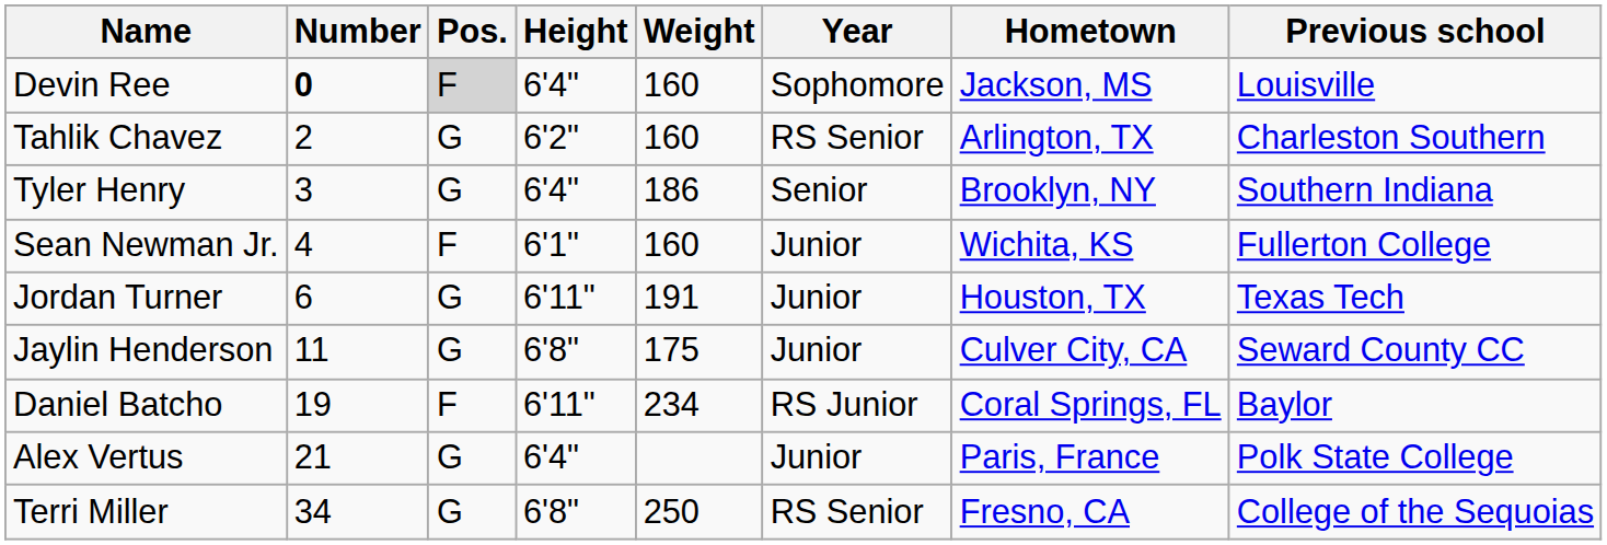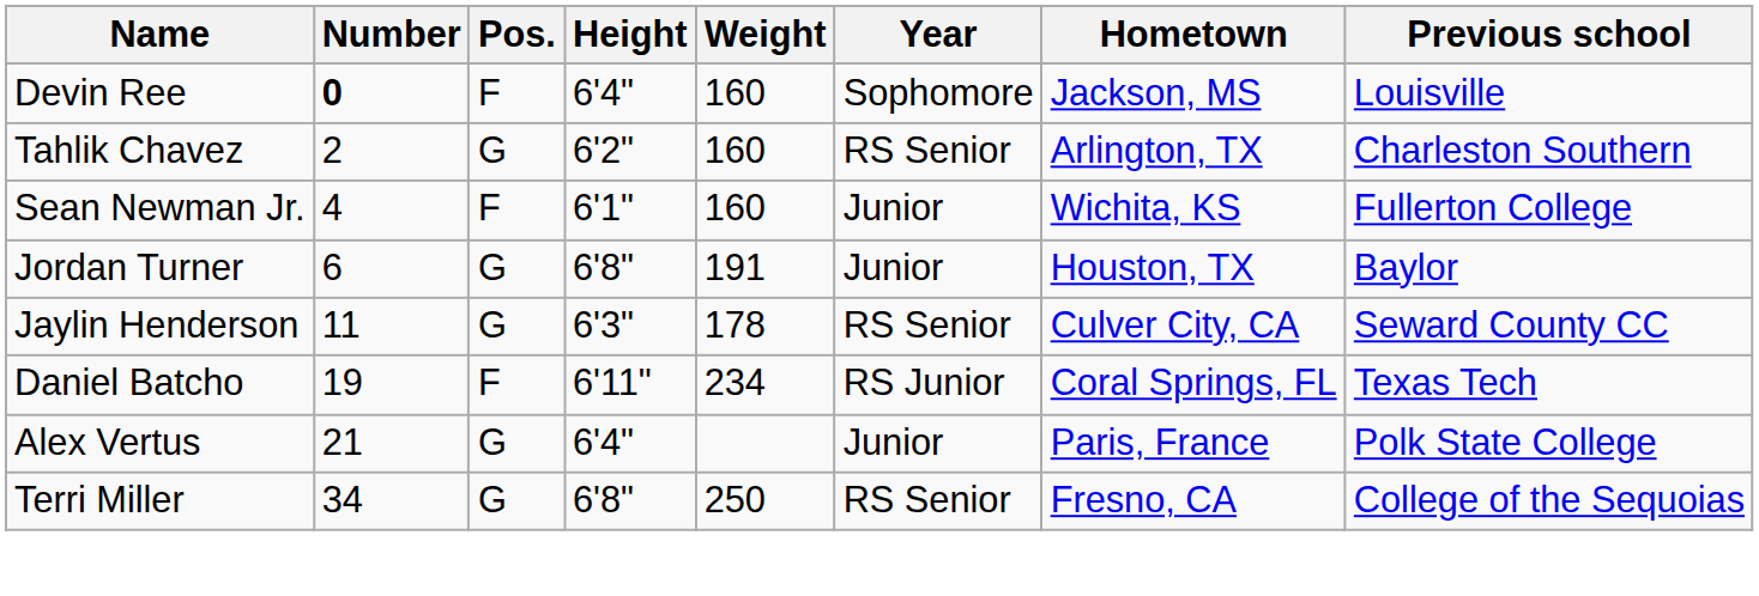 <table class="wikitable sortable" border="1">
 <tr>
 <th>Name</th>
 <th>Number</th>
 <th>Pos.</th>
 <th>Height</th>
 <th>Weight</th>
 <th>Year</th>
 <th>Hometown</th>
 <th class="unsortable">Previous school</th>
 </tr>
 <tr>
 <td>Devin Ree</td>
 <td><strong>0</strong></td>
-<td style="background: lightgrey;">F</td>
+<td>F</td>
 <td>6'4"</td>
 <td>160</td>
 <td>Sophomore</td>
 <td><a href='#'>Jackson, MS</a></td>
 <td><a href='#'>Louisville</a></td>
 </tr>
 <tr>
 <td>Tahlik Chavez</td>
 <td>2</td>
 <td>G</td>
 <td>6'2"</td>
 <td>160</td>
 <td>RS Senior</td>
 <td><a href='#'>Arlington, TX</a></td>
 <td><a href='#'>Charleston Southern</a></td>
 </tr>
 <tr>
-<td>Tyler Henry</td>
-<td>3</td>
-<td>G</td>
-<td>6'4"</td>
-<td>186</td>
-<td>Senior</td>
-<td><a href='#'>Brooklyn, NY</a></td>
-<td><a href='#'>Southern Indiana</a></td>
-</tr>
-<tr>
 <td>Sean Newman Jr.</td>
 <td>4</td>
 <td>F</td>
 <td>6'1"</td>
 <td>160</td>
 <td>Junior</td>
 <td><a href='#'>Wichita, KS</a></td>
 <td><a href='#'>Fullerton College</a></td>
 </tr>
 <tr>
 <td>Jordan Turner</td>
 <td>6</td>
 <td>G</td>
-<td>6'11"</td>
+<td>6'8"</td>
 <td>191</td>
 <td>Junior</td>
 <td><a href='#'>Houston, TX</a></td>
-<td><a href='#'>Texas Tech</a></td>
+<td><a href='#'>Baylor</a></td>
 </tr>
 <tr>
 <td>Jaylin Henderson</td>
 <td>11</td>
 <td>G</td>
-<td>6'8"</td>
-<td>175</td>
-<td>Junior</td>
+<td>6'3"</td>
+<td>178</td>
+<td>RS Senior</td>
 <td><a href='#'>Culver City, CA</a></td>
 <td><a href='#'>Seward County CC</a></td>
 </tr>
 <tr>
 <td>Daniel Batcho</td>
 <td>19</td>
 <td>F</td>
 <td>6'11"</td>
 <td>234</td>
 <td>RS Junior</td>
 <td><a href='#'>Coral Springs, FL</a></td>
-<td><a href='#'>Baylor</a></td>
+<td><a href='#'>Texas Tech</a></td>
 </tr>
 <tr>
 <td>Alex Vertus</td>
 <td>21</td>
 <td>G</td>
 <td>6'4"</td>
 <td></td>
 <td>Junior</td>
 <td><a href='#'>Paris, France</a></td>
 <td><a href='#'>Polk State College</a></td>
 </tr>
 <tr>
 <td>Terri Miller</td>
 <td>34</td>
 <td>G</td>
 <td>6'8"</td>
 <td>250</td>
 <td>RS Senior</td>
 <td><a href='#'>Fresno, CA</a></td>
 <td><a href='#'>College of the Sequoias</a></td>
 </tr>
 </table>
